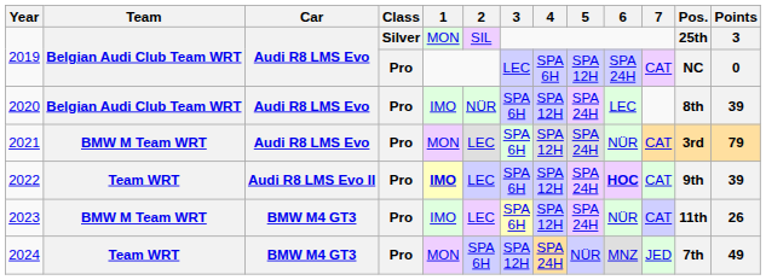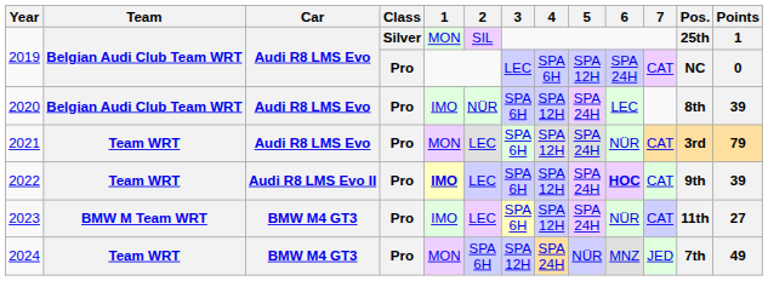 <table class="wikitable" border="1" style="text-align:center; font-size:85%;">
 <tr>
 <th>Year</th>
 <th>Team</th>
 <th>Car</th>
 <th>Class</th>
 <th>1</th>
 <th>2</th>
 <th>3</th>
 <th>4</th>
 <th>5</th>
 <th>6</th>
 <th>7</th>
 <th>Pos.</th>
 <th>Points</th>
 </tr>
 <tr>
 <td rowspan=2nowrap><a href='#'>2019</a></td>
 <th rowspan=2nowrap><a href='#'>Belgian Audi Club Team WRT</a></th>
 <th rowspan=2nowrap><a href='#'>Audi R8 LMS Evo</a></th>
 <th>Silver</th>
 <td style="background:#DFFFDF;"><a href='#'>MON</a><br></td>
 <td style="background:#EFCFFF;"><a href='#'>SIL</a><br></td>
 <td colspan=5></td>
 <th>25th</th>
-<th>3</th>
+<th>1</th>
 </tr>
 <tr>
 <th>Pro</th>
 <td colspan=2></td>
 <td style="background:#CFCFFF;"><a href='#'>LEC</a><br></td>
 <td style="background:#CFCFFF;"><a href='#'>SPA<br>6H</a><br></td>
 <td style="background:#CFCFFF;"><a href='#'>SPA<br>12H</a><br></td>
 <td style="background:#CFCFFF;"><a href='#'>SPA<br>24H</a><br></td>
 <td style="background:#EFCFFF;"><a href='#'>CAT</a><br></td>
 <th>NC</th>
 <th>0</th>
 </tr>
 <tr>
 <td><a href='#'>2020</a></td>
 <th nowrap><a href='#'>Belgian Audi Club Team WRT</a></th>
 <th nowrap><a href='#'>Audi R8 LMS Evo</a></th>
 <th>Pro</th>
 <td style="background:#DFFFDF;"><a href='#'>IMO</a><br></td>
 <td style="background:#DFFFDF;"><a href='#'>NÜR</a><br></td>
 <td style="background:#CFCFFF;"><a href='#'>SPA<br>6H</a><br></td>
 <td style="background:#CFCFFF;"><a href='#'>SPA<br>12H</a><br></td>
 <td style="background:#EFCFFF;"><a href='#'>SPA<br>24H</a><br></td>
 <td style="background:#DFFFDF;"><a href='#'>LEC</a><br></td>
 <td></td>
 <th>8th</th>
 <th>39</th>
 </tr>
 <tr>
 <td><a href='#'>2021</a></td>
-<th nowrap><a href='#'>BMW M Team WRT</a></th>
+<th nowrap><a href='#'>Team WRT</a></th>
 <th nowrap><a href='#'>Audi R8 LMS Evo</a></th>
 <th>Pro</th>
 <td style="background:#EFCFFF;"><a href='#'>MON</a><br></td>
 <td style="background:#DFDFDF;"><a href='#'>LEC</a><br></td>
 <td style="background:#DFFFDF;"><a href='#'>SPA<br>6H</a><br></td>
 <td style="background:#DFDFDF;"><a href='#'>SPA<br>12H</a><br></td>
 <td style="background:#DFDFDF;"><a href='#'>SPA<br>24H</a><br></td>
 <td style="background:#DFFFDF;"><a href='#'>NÜR</a><br></td>
 <td style="background:#FFDF9F;"><a href='#'>CAT</a><br></td>
 <th style="background:#ffdf9f;">3rd</th>
 <th style="background:#ffdf9f;">79</th>
 </tr>
 <tr>
 <td><a href='#'>2022</a></td>
 <th nowrap><a href='#'>Team WRT</a></th>
 <th nowrap><a href='#'>Audi R8 LMS Evo II</a></th>
 <th>Pro</th>
 <td style="background:#FFFFBF;"><strong><a href='#'>IMO</a></strong><br></td>
 <td style="background:#CFCFFF;"><a href='#'>LEC</a><br></td>
 <td style="background:#CFCFFF;"><a href='#'>SPA<br>6H</a><br></td>
 <td style="background:#CFCFFF;"><a href='#'>SPA<br>12H</a><br></td>
 <td style="background:#EFCFFF;"><a href='#'>SPA<br>24H</a><br></td>
 <td style="background:#EFCFFF;"><strong><a href='#'>HOC</a></strong><br></td>
 <td style="background:#DFFFDF;"><a href='#'>CAT</a><br></td>
 <th>9th</th>
 <th>39</th>
 </tr>
 <tr>
 <td><a href='#'>2023</a></td>
 <th nowrap><a href='#'>BMW M Team WRT</a></th>
 <th nowrap><a href='#'>BMW M4 GT3</a></th>
 <th>Pro</th>
 <td style="background:#DFFFDF;"><a href='#'>IMO</a><br></td>
 <td style="background:#EFCFFF;"><a href='#'>LEC</a><br></td>
 <td style="background:#FFFFBF;"><a href='#'>SPA<br>6H</a><br></td>
 <td style="background:#CFCFFF;"><a href='#'>SPA<br>12H</a><br></td>
 <td style="background:#EFCFFF;"><a href='#'>SPA<br>24H</a><br></td>
 <td style="background:#DFFFDF;"><a href='#'>NÜR</a><br></td>
 <td style="background:#CFCFFF;"><a href='#'>CAT</a><br></td>
 <th>11th</th>
-<th>26</th>
+<th>27</th>
 </tr>
 <tr>
 <td><a href='#'>2024</a></td>
 <th nowrap><a href='#'>Team WRT</a></th>
 <th nowrap><a href='#'>BMW M4 GT3</a></th>
 <th>Pro</th>
 <td style="background:#EFCFFF;"><a href='#'>MON</a><br></td>
 <td style="background:#CFCFFF;"><a href='#'>SPA<br>6H</a><br></td>
 <td style="background:#CFCFFF;"><a href='#'>SPA<br>12H</a><br></td>
 <td style="background:#FFDF9F;"><a href='#'>SPA<br>24H</a><br></td>
 <td style="background:#CFCFFF;"><a href='#'>NÜR</a><br></td>
 <td style="background:#DFDFDF;"><a href='#'>MNZ</a><br></td>
 <td style="background:#DFFFDF;"><a href='#'>JED</a><br></td>
 <th>7th</th>
 <th>49</th>
 </tr>
 </table>
